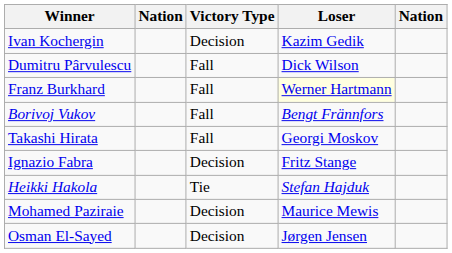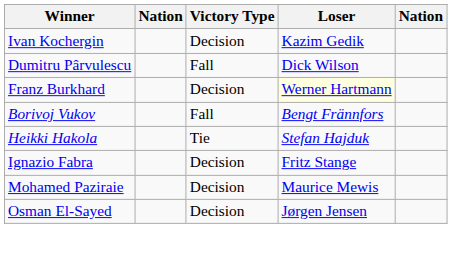 <table class="wikitable sortable" style="text-align:left;">
 <tr>
 <th>Winner</th>
 <th>Nation</th>
 <th>Victory Type</th>
 <th>Loser</th>
 <th>Nation</th>
 </tr>
 <tr>
 <td><a href='#'>Ivan Kochergin</a></td>
 <td></td>
 <td>Decision</td>
 <td><a href='#'>Kazim Gedik</a></td>
 <td></td>
 </tr>
 <tr>
 <td><a href='#'>Dumitru Pârvulescu</a></td>
 <td></td>
 <td>Fall</td>
 <td><a href='#'>Dick Wilson</a></td>
 <td></td>
 </tr>
 <tr>
 <td><a href='#'>Franz Burkhard</a></td>
 <td></td>
-<td>Fall</td>
+<td>Decision</td>
 <td style="background: lightyellow;"><a href='#'>Werner Hartmann</a></td>
 <td></td>
 </tr>
 <tr>
 <td><em><a href='#'>Borivoj Vukov</a></em></td>
 <td><em></em></td>
 <td>Fall</td>
 <td><em><a href='#'>Bengt Frännfors</a></em></td>
 <td><em></em></td>
 </tr>
 <tr>
-<td><a href='#'>Takashi Hirata</a></td>
-<td></td>
-<td>Fall</td>
-<td><a href='#'>Georgi Moskov</a></td>
-<td></td>
+<td><em><a href='#'>Heikki Hakola</a></em></td>
+<td><em></em></td>
+<td>Tie</td>
+<td><em><a href='#'>Stefan Hajduk</a></em></td>
+<td><em></em></td>
 </tr>
 <tr>
 <td><a href='#'>Ignazio Fabra</a></td>
 <td></td>
 <td>Decision</td>
 <td><a href='#'>Fritz Stange</a></td>
 <td></td>
-</tr>
-<tr>
-<td><em><a href='#'>Heikki Hakola</a></em></td>
-<td><em></em></td>
-<td>Tie</td>
-<td><em><a href='#'>Stefan Hajduk</a></em></td>
-<td><em></em></td>
 </tr>
 <tr>
 <td><a href='#'>Mohamed Paziraie</a></td>
 <td></td>
 <td>Decision</td>
 <td><a href='#'>Maurice Mewis</a></td>
 <td></td>
 </tr>
 <tr>
 <td><a href='#'>Osman El-Sayed</a></td>
 <td></td>
 <td>Decision</td>
 <td><a href='#'>Jørgen Jensen</a></td>
 <td></td>
 </tr>
 </table>
